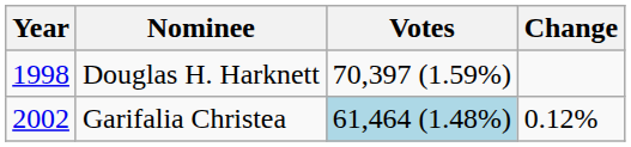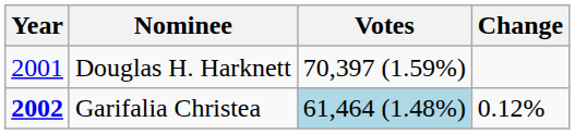 <table class="wikitable">
 <tr>
 <th>Year</th>
 <th>Nominee</th>
 <th>Votes</th>
 <th>Change</th>
 </tr>
 <tr>
-<td><a href='#'>1998</a></td>
+<td><a href='#'>2001</a></td>
 <td>Douglas H. Harknett</td>
 <td>70,397 (1.59%)</td>
 <td></td>
 </tr>
 <tr>
-<td><a href='#'>2002</a></td>
+<td><strong><a href='#'>2002</a></strong></td>
 <td>Garifalia Christea</td>
 <td style="background: lightblue;">61,464 (1.48%)</td>
 <td> 0.12%</td>
 </tr>
 </table>
